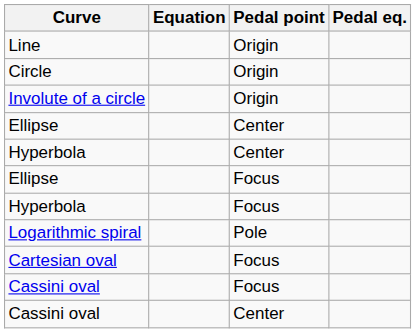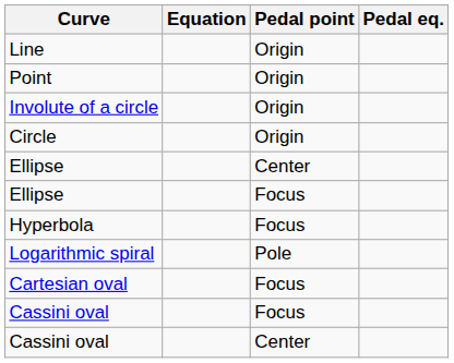 <table class="wikitable">
 <tr>
 <th>Curve</th>
 <th>Equation</th>
 <th>Pedal point</th>
 <th>Pedal eq.</th>
 </tr>
 <tr>
 <td>Line</td>
 <td></td>
 <td>Origin</td>
 <td></td>
 </tr>
 <tr>
-<td>Circle</td>
+<td>Point</td>
 <td></td>
 <td>Origin</td>
 <td></td>
 </tr>
 <tr>
 <td><a href='#'>Involute of a circle</a></td>
 <td></td>
 <td>Origin</td>
 <td></td>
 </tr>
 <tr>
-<td>Ellipse</td>
+<td>Circle</td>
 <td></td>
-<td>Center</td>
+<td>Origin</td>
 <td></td>
 </tr>
 <tr>
-<td>Hyperbola</td>
+<td>Ellipse</td>
 <td></td>
 <td>Center</td>
 <td></td>
 </tr>
 <tr>
 <td>Ellipse</td>
 <td></td>
 <td>Focus</td>
 <td></td>
 </tr>
 <tr>
 <td>Hyperbola</td>
 <td></td>
 <td>Focus</td>
 <td></td>
 </tr>
 <tr>
 <td><a href='#'>Logarithmic spiral</a></td>
 <td></td>
 <td>Pole</td>
 <td></td>
 </tr>
 <tr>
 <td><a href='#'>Cartesian oval</a></td>
 <td></td>
 <td>Focus</td>
 <td></td>
 </tr>
 <tr>
 <td><a href='#'>Cassini oval</a></td>
 <td></td>
 <td>Focus</td>
 <td></td>
 </tr>
 <tr>
 <td>Cassini oval</td>
 <td></td>
 <td>Center</td>
 <td></td>
 </tr>
 </table>
